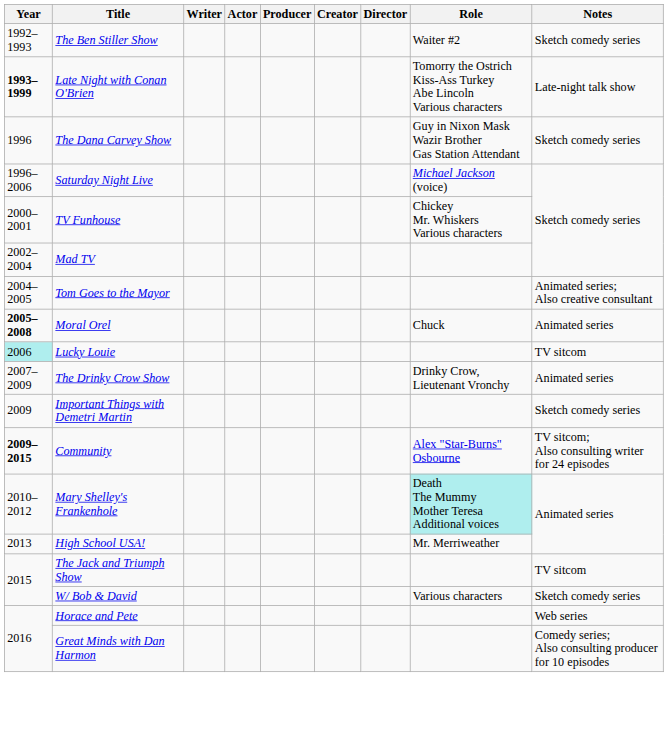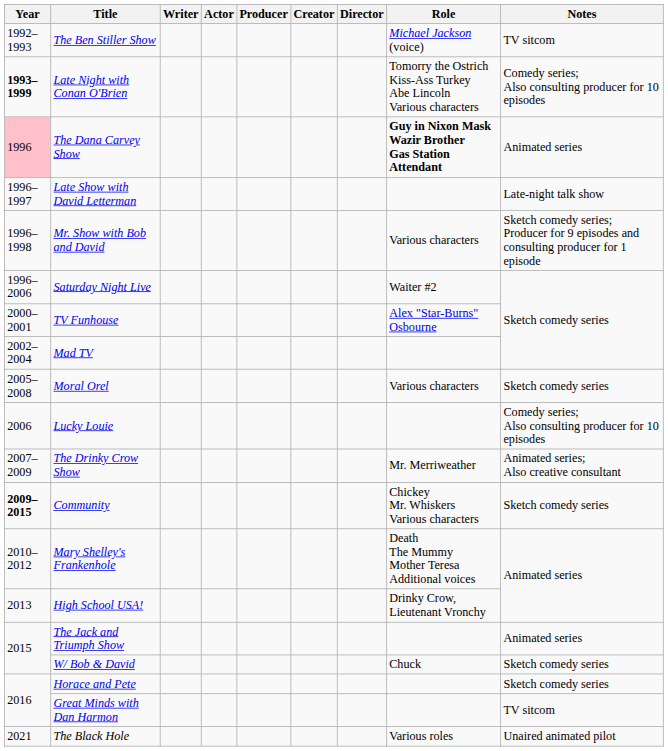 <table class="wikitable sortable">
 <tr>
 <th>Year</th>
 <th>Title</th>
 <th>Writer</th>
 <th>Actor</th>
 <th>Producer</th>
 <th>Creator</th>
 <th>Director</th>
 <th>Role</th>
 <th>Notes</th>
 </tr>
 <tr>
 <td>1992–1993</td>
 <td><em><a href='#'>The Ben Stiller Show</a></em></td>
 <td></td>
 <td></td>
 <td></td>
 <td></td>
 <td></td>
-<td>Waiter #2</td>
-<td>Sketch comedy series</td>
+<td><em><a href='#'>Michael Jackson</a></em> (voice)</td>
+<td>TV sitcom</td>
 </tr>
 <tr>
 <td><strong>1993–1999</strong></td>
 <td><em><a href='#'>Late Night with Conan O'Brien</a></em></td>
 <td></td>
 <td></td>
 <td></td>
 <td></td>
 <td></td>
 <td>Tomorry the Ostrich<br> Kiss-Ass Turkey<br>Abe Lincoln<br>Various characters</td>
-<td>Late-night talk show</td>
+<td>Comedy series;<br>Also consulting producer for 10 episodes</td>
 </tr>
 <tr>
-<td>1996</td>
+<td style="background: pink;">1996</td>
 <td><em><a href='#'>The Dana Carvey Show</a></em></td>
 <td></td>
 <td></td>
 <td></td>
 <td></td>
 <td></td>
-<td>Guy in Nixon Mask<br>Wazir Brother<br>Gas Station Attendant</td>
-<td>Sketch comedy series</td>
+<td><strong>Guy in Nixon Mask<br>Wazir Brother<br>Gas Station Attendant</strong></td>
+<td>Animated series</td>
+</tr>
+<tr>
+<td>1996–1997</td>
+<td><em><a href='#'>Late Show with David Letterman</a></em></td>
+<td></td>
+<td></td>
+<td></td>
+<td></td>
+<td></td>
+<td></td>
+<td>Late-night talk show</td>
+</tr>
+<tr>
+<td>1996–1998</td>
+<td><em><a href='#'>Mr. Show with Bob and David</a></em></td>
+<td></td>
+<td></td>
+<td></td>
+<td></td>
+<td></td>
+<td>Various characters</td>
+<td>Sketch comedy series;<br>Producer for 9 episodes and consulting producer for 1 episode</td>
 </tr>
 <tr>
 <td>1996–2006</td>
 <td><em><a href='#'>Saturday Night Live</a></em></td>
 <td></td>
 <td></td>
 <td></td>
 <td></td>
 <td></td>
-<td><em><a href='#'>Michael Jackson</a></em> (voice)</td>
+<td>Waiter #2</td>
 <td rowspan=3>Sketch comedy series</td>
 </tr>
 <tr>
 <td>2000–2001</td>
 <td><em><a href='#'>TV Funhouse</a></em></td>
 <td></td>
 <td></td>
 <td></td>
 <td></td>
 <td></td>
-<td>Chickey<br>Mr. Whiskers<br>Various characters</td>
+<td><a href='#'>Alex "Star-Burns" Osbourne</a></td>
 </tr>
 <tr>
 <td>2002–2004</td>
 <td><em><a href='#'>Mad TV</a></em></td>
 <td></td>
 <td></td>
 <td></td>
 <td></td>
 <td></td>
 <td></td>
 </tr>
 <tr>
-<td>2004–2005</td>
-<td><em><a href='#'>Tom Goes to the Mayor</a></em></td>
-<td></td>
-<td></td>
-<td></td>
-<td></td>
-<td></td>
-<td></td>
-<td>Animated series;<br>Also creative consultant</td>
-</tr>
-<tr>
-<td><strong>2005–2008</strong></td>
+<td>2005–2008</td>
 <td><em><a href='#'>Moral Orel</a></em></td>
 <td></td>
 <td></td>
 <td></td>
 <td></td>
 <td></td>
-<td>Chuck</td>
-<td>Animated series</td>
+<td>Various characters</td>
+<td>Sketch comedy series</td>
 </tr>
 <tr>
-<td style="background: paleturquoise;">2006</td>
+<td>2006</td>
 <td><em><a href='#'>Lucky Louie</a></em></td>
 <td></td>
 <td></td>
 <td></td>
 <td></td>
 <td></td>
 <td></td>
-<td>TV sitcom</td>
+<td>Comedy series;<br>Also consulting producer for 10 episodes</td>
 </tr>
 <tr>
 <td>2007–2009</td>
 <td><em><a href='#'>The Drinky Crow Show</a></em></td>
 <td></td>
 <td></td>
 <td></td>
 <td></td>
 <td></td>
-<td>Drinky Crow, Lieutenant Vronchy</td>
-<td>Animated series</td>
-</tr>
-<tr>
-<td>2009</td>
-<td><em><a href='#'>Important Things with Demetri Martin</a></em></td>
-<td></td>
-<td></td>
-<td></td>
-<td></td>
-<td></td>
-<td></td>
-<td>Sketch comedy series</td>
+<td>Mr. Merriweather</td>
+<td>Animated series;<br>Also creative consultant</td>
 </tr>
 <tr>
 <td><strong>2009–2015</strong></td>
 <td><em><a href='#'>Community</a></em></td>
 <td></td>
 <td></td>
 <td></td>
 <td></td>
 <td></td>
-<td><a href='#'>Alex "Star-Burns" Osbourne</a></td>
-<td>TV sitcom;<br>Also consulting writer for 24 episodes</td>
+<td>Chickey<br>Mr. Whiskers<br>Various characters</td>
+<td>Sketch comedy series</td>
 </tr>
 <tr>
 <td>2010–2012</td>
 <td><em><a href='#'>Mary Shelley's Frankenhole</a></em></td>
 <td></td>
 <td></td>
 <td></td>
 <td></td>
 <td></td>
-<td style="background: paleturquoise;">Death<br>The Mummy<br>Mother Teresa<br>Additional voices</td>
+<td>Death<br>The Mummy<br>Mother Teresa<br>Additional voices</td>
 <td rowspan=2>Animated series</td>
 </tr>
 <tr>
 <td>2013</td>
 <td><em><a href='#'>High School USA!</a></em></td>
 <td></td>
 <td></td>
 <td></td>
 <td></td>
 <td></td>
-<td>Mr. Merriweather</td>
+<td>Drinky Crow, Lieutenant Vronchy</td>
 </tr>
 <tr>
 <td rowspan=2>2015</td>
 <td><em><a href='#'>The Jack and Triumph Show</a></em></td>
 <td></td>
 <td></td>
 <td></td>
 <td></td>
 <td></td>
 <td></td>
-<td>TV sitcom</td>
+<td>Animated series</td>
 </tr>
 <tr>
 <td><em><a href='#'>W/ Bob & David</a></em></td>
 <td></td>
 <td></td>
 <td></td>
 <td></td>
 <td></td>
-<td>Various characters</td>
+<td>Chuck</td>
 <td>Sketch comedy series</td>
 </tr>
 <tr>
 <td rowspan=2>2016</td>
 <td><em><a href='#'>Horace and Pete</a></em></td>
 <td></td>
 <td></td>
 <td></td>
 <td></td>
 <td></td>
 <td></td>
-<td>Web series</td>
+<td>Sketch comedy series</td>
 </tr>
 <tr>
 <td><em><a href='#'>Great Minds with Dan Harmon</a></em></td>
 <td></td>
 <td></td>
 <td></td>
 <td></td>
 <td></td>
 <td></td>
-<td>Comedy series;<br>Also consulting producer for 10 episodes</td>
+<td>TV sitcom</td>
+</tr>
+<tr>
+<td>2021</td>
+<td><em>The Black Hole</em></td>
+<td></td>
+<td></td>
+<td></td>
+<td></td>
+<td></td>
+<td>Various roles</td>
+<td>Unaired animated pilot</td>
 </tr>
 </table>
